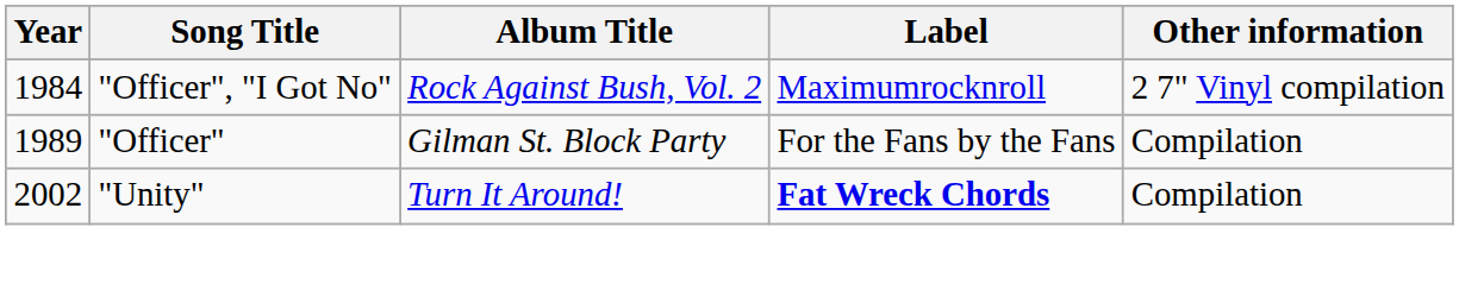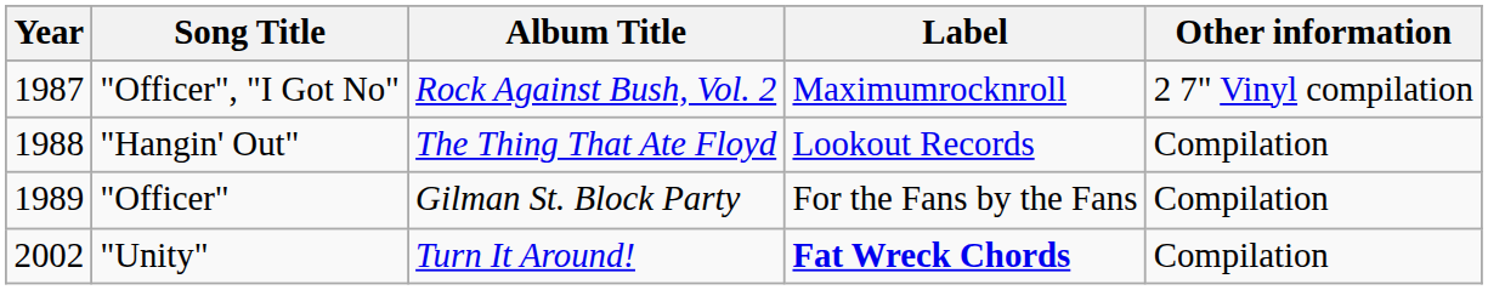 <table class="wikitable">
 <tr>
 <th>Year</th>
 <th>Song Title</th>
 <th>Album Title</th>
 <th>Label</th>
 <th>Other information</th>
 </tr>
 <tr>
-<td>1984</td>
+<td>1987</td>
 <td>"Officer", "I Got No"</td>
 <td><em><a href='#'>Rock Against Bush, Vol. 2</a></em></td>
 <td><a href='#'>Maximumrocknroll</a></td>
 <td>2 7" <a href='#'>Vinyl</a> compilation</td>
+</tr>
+<tr>
+<td>1988</td>
+<td>"Hangin' Out"</td>
+<td><em><a href='#'>The Thing That Ate Floyd</a></em></td>
+<td><a href='#'>Lookout Records</a></td>
+<td>Compilation</td>
 </tr>
 <tr>
 <td>1989</td>
 <td>"Officer"</td>
 <td><em>Gilman St. Block Party</em></td>
 <td>For the Fans by the Fans</td>
 <td>Compilation</td>
 </tr>
 <tr>
 <td>2002</td>
 <td>"Unity"</td>
 <td><em><a href='#'>Turn It Around!</a></em></td>
 <td><strong><a href='#'>Fat Wreck Chords</a></strong></td>
 <td>Compilation</td>
 </tr>
 </table>
